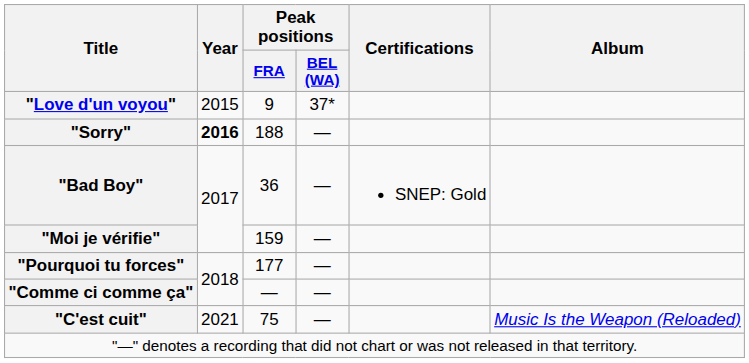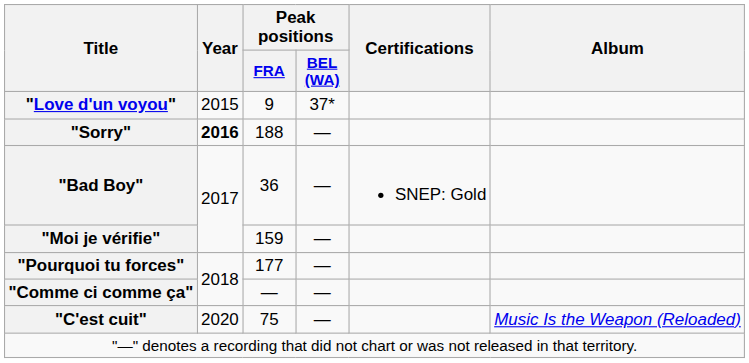 <table class="wikitable plainrowheaders" style="text-align:center">
 <tr>
 <th scope="col" rowspan="2">Title</th>
 <th scope="col" rowspan="2">Year</th>
 <th scope="col" colspan="2">Peak positions</th>
 <th scope="col" rowspan="2">Certifications</th>
 <th scope="col" rowspan="2">Album</th>
 </tr>
 <tr>
 <th scope="col" style="width:3em;font-size:90%;"><a href='#'>FRA</a><br></th>
 <th scope="col" style="width:3em;font-size:90%;"><a href='#'>BEL<br>(WA)</a><br></th>
 </tr>
 <tr>
 <th scope="row">"<a href='#'>Love d'un voyou</a>"<br></th>
 <td>2015</td>
 <td>9</td>
 <td>37*<br></td>
 <td></td>
 <td></td>
 </tr>
 <tr>
 <th scope="row">"Sorry"<br></th>
 <td><strong>2016</strong></td>
 <td>188</td>
 <td>—</td>
 <td></td>
 <td></td>
 </tr>
 <tr>
 <th scope="row">"Bad Boy"<br></th>
 <td rowspan="2">2017</td>
 <td>36</td>
 <td>—</td>
 <td><br><ul><li>SNEP: Gold</li></ul></td>
 <td></td>
 </tr>
 <tr>
 <th scope="row">"Moi je vérifie"<br></th>
 <td>159</td>
 <td>—</td>
 <td></td>
 <td></td>
 </tr>
 <tr>
 <th scope="row">"Pourquoi tu forces"<br></th>
 <td rowspan="2">2018</td>
 <td>177</td>
 <td>—</td>
 <td></td>
 <td></td>
 </tr>
 <tr>
 <th scope="row">"Comme ci comme ça"<br></th>
 <td>—</td>
 <td>—</td>
 <td></td>
 <td></td>
 </tr>
 <tr>
 <th scope="row">"C'est cuit"<br></th>
-<td>2021</td>
+<td>2020</td>
 <td>75</td>
 <td>—</td>
 <td></td>
 <td><em><a href='#'>Music Is the Weapon (Reloaded)</a></em></td>
 </tr>
 <tr>
 <td colspan="14" style="font-size:90%">"—" denotes a recording that did not chart or was not released in that territory.</td>
 </tr>
 </table>
